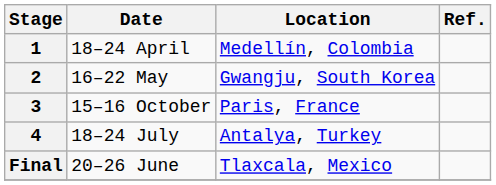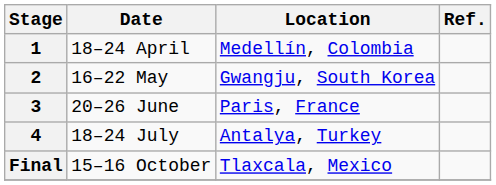 <table class="wikitable">
 <tr>
 <th>Stage</th>
 <th>Date</th>
 <th>Location</th>
 <th>Ref.</th>
 </tr>
 <tr>
 <th>1</th>
 <td>18–24 April</td>
 <td> <a href='#'>Medellín</a>, <a href='#'>Colombia</a></td>
 <td></td>
 </tr>
 <tr>
 <th>2</th>
 <td>16–22 May</td>
 <td> <a href='#'>Gwangju</a>, <a href='#'>South Korea</a></td>
 <td></td>
 </tr>
 <tr>
 <th>3</th>
-<td>15–16 October</td>
+<td>20–26 June</td>
 <td> <a href='#'>Paris</a>, <a href='#'>France</a></td>
 <td></td>
 </tr>
 <tr>
 <th>4</th>
 <td>18–24 July</td>
 <td> <a href='#'>Antalya</a>, <a href='#'>Turkey</a></td>
 <td></td>
 </tr>
 <tr>
 <th>Final</th>
-<td>20–26 June</td>
+<td>15–16 October</td>
 <td> <a href='#'>Tlaxcala</a>, <a href='#'>Mexico</a></td>
 <td></td>
 </tr>
 <tr>
 </tr>
 </table>
